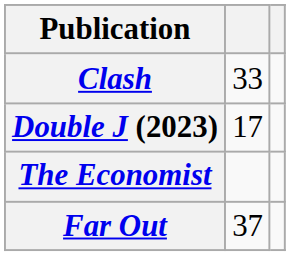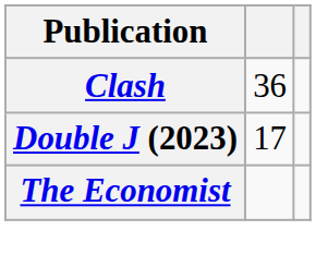 <table class="wikitable plainrowheaders">
 <tr>
 <th scope="col">Publication</th>
 <th scope="col"></th>
 <th scope="col"></th>
 </tr>
 <tr>
 <th scope="row"><em><a href='#'>Clash</a></em></th>
-<td>33</td>
+<td>36</td>
 <td></td>
 </tr>
 <tr>
 <th scope="row"><em><a href='#'>Double J</a></em> (2023)</th>
 <td>17</td>
 <td></td>
 </tr>
 <tr>
 <th scope="row"><em><a href='#'>The Economist</a></em></th>
 <td></td>
 <td></td>
 </tr>
-<tr>
-<th scope="row"><em><a href='#'>Far Out</a></em></th>
-<td>37</td>
-<td></td>
-</tr>
 </table>
